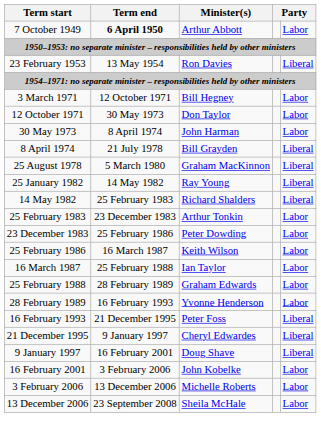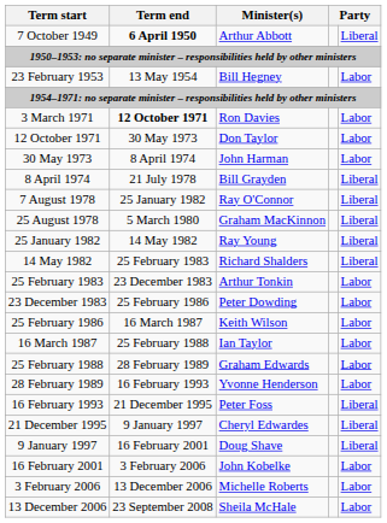 <table class="wikitable">
 <tr>
 <th>Term start</th>
 <th>Term end</th>
 <th>Minister(s)</th>
 <th colspan="2">Party</th>
 </tr>
 <tr>
 <td align=center>7 October 1949</td>
 <td align=center><strong>6 April 1950</strong></td>
 <td><a href='#'>Arthur Abbott</a></td>
 <td> </td>
-<td><a href='#'>Labor</a></td>
+<td><a href='#'>Liberal</a></td>
 </tr>
 <tr>
 <th colspan=5 style="background: #cccccc;"><small><strong><em>1950–1953: no separate minister – responsibilities held by other ministers</em></strong></small></th>
 </tr>
 <tr>
 <td align=center>23 February 1953</td>
 <td align=center>13 May 1954</td>
-<td><a href='#'>Ron Davies</a></td>
+<td><a href='#'>Bill Hegney</a></td>
 <td> </td>
-<td><a href='#'>Liberal</a></td>
+<td><a href='#'>Labor</a></td>
 </tr>
 <tr>
 <th colspan=5 style="background: #cccccc;"><small><strong><em>1954–1971: no separate minister – responsibilities held by other ministers</em></strong></small></th>
 </tr>
 <tr>
 <td align=center>3 March 1971</td>
-<td align=center>12 October 1971</td>
-<td><a href='#'>Bill Hegney</a></td>
+<td align=center><strong>12 October 1971</strong></td>
+<td><a href='#'>Ron Davies</a></td>
 <td> </td>
 <td><a href='#'>Labor</a></td>
 </tr>
 <tr>
 <td align=center>12 October 1971</td>
 <td align=center>30 May 1973</td>
 <td><a href='#'>Don Taylor</a></td>
 <td> </td>
 <td><a href='#'>Labor</a></td>
 </tr>
 <tr>
 <td align=center>30 May 1973</td>
 <td align=center>8 April 1974</td>
 <td><a href='#'>John Harman</a></td>
 <td> </td>
 <td><a href='#'>Labor</a></td>
 </tr>
 <tr>
 <td align=center>8 April 1974</td>
 <td align=center>21 July 1978</td>
 <td><a href='#'>Bill Grayden</a></td>
+<td> </td>
+<td><a href='#'>Liberal</a></td>
+</tr>
+<tr>
+<td align=center>7 August 1978</td>
+<td align=center>25 January 1982</td>
+<td><a href='#'>Ray O'Connor</a></td>
 <td> </td>
 <td><a href='#'>Liberal</a></td>
 </tr>
 <tr>
 <td align=center>25 August 1978</td>
 <td align=center>5 March 1980</td>
 <td><a href='#'>Graham MacKinnon</a></td>
 <td> </td>
 <td><a href='#'>Liberal</a></td>
 </tr>
 <tr>
 <td align=center>25 January 1982</td>
 <td align=center>14 May 1982</td>
 <td><a href='#'>Ray Young</a></td>
 <td> </td>
 <td><a href='#'>Liberal</a></td>
 </tr>
 <tr>
 <td align=center>14 May 1982</td>
 <td align=center>25 February 1983</td>
 <td><a href='#'>Richard Shalders</a></td>
 <td> </td>
 <td><a href='#'>Liberal</a></td>
 </tr>
 <tr>
 <td align=center>25 February 1983</td>
 <td align=center>23 December 1983</td>
 <td><a href='#'>Arthur Tonkin</a></td>
 <td> </td>
 <td><a href='#'>Labor</a></td>
 </tr>
 <tr>
 <td align=center>23 December 1983</td>
 <td align=center>25 February 1986</td>
 <td><a href='#'>Peter Dowding</a></td>
 <td> </td>
 <td><a href='#'>Labor</a></td>
 </tr>
 <tr>
 <td align=center>25 February 1986</td>
 <td align=center>16 March 1987</td>
 <td><a href='#'>Keith Wilson</a></td>
 <td> </td>
 <td><a href='#'>Labor</a></td>
 </tr>
 <tr>
 <td align=center>16 March 1987</td>
 <td align=center>25 February 1988</td>
 <td><a href='#'>Ian Taylor</a></td>
 <td> </td>
 <td><a href='#'>Labor</a></td>
 </tr>
 <tr>
 <td align=center>25 February 1988</td>
 <td align=center>28 February 1989</td>
 <td><a href='#'>Graham Edwards</a></td>
 <td> </td>
 <td><a href='#'>Labor</a></td>
 </tr>
 <tr>
 <td align=center>28 February 1989</td>
 <td align=center>16 February 1993</td>
 <td><a href='#'>Yvonne Henderson</a></td>
 <td> </td>
 <td><a href='#'>Labor</a></td>
 </tr>
 <tr>
 <td align=center>16 February 1993</td>
 <td align=center>21 December 1995</td>
 <td><a href='#'>Peter Foss</a></td>
 <td> </td>
 <td><a href='#'>Liberal</a></td>
 </tr>
 <tr>
 <td align=center>21 December 1995</td>
 <td align=center>9 January 1997</td>
 <td><a href='#'>Cheryl Edwardes</a></td>
 <td> </td>
 <td><a href='#'>Liberal</a></td>
 </tr>
 <tr>
 <td align=center>9 January 1997</td>
 <td align=center>16 February 2001</td>
 <td><a href='#'>Doug Shave</a></td>
 <td> </td>
 <td><a href='#'>Liberal</a></td>
 </tr>
 <tr>
 <td align=center>16 February 2001</td>
 <td align=center>3 February 2006</td>
 <td><a href='#'>John Kobelke</a></td>
 <td> </td>
 <td><a href='#'>Labor</a></td>
 </tr>
 <tr>
 <td align=center>3 February 2006</td>
 <td align=center>13 December 2006</td>
 <td><a href='#'>Michelle Roberts</a></td>
 <td> </td>
 <td><a href='#'>Labor</a></td>
 </tr>
 <tr>
 <td align=center>13 December 2006</td>
 <td align=center>23 September 2008</td>
 <td><a href='#'>Sheila McHale</a></td>
 <td> </td>
 <td><a href='#'>Labor</a></td>
 </tr>
 </table>
